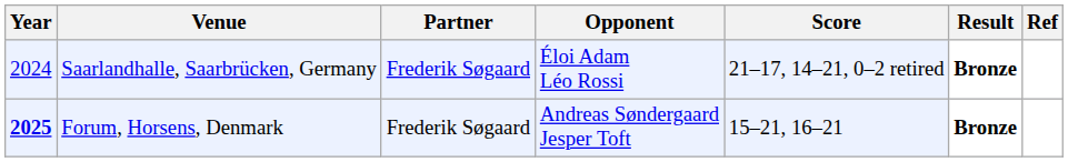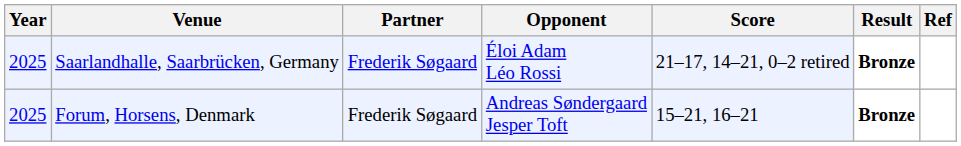 <table class="sortable wikitable" style="font-size: 90%">
 <tr>
 <th>Year</th>
 <th>Venue</th>
 <th>Partner</th>
 <th>Opponent</th>
 <th>Score</th>
 <th>Result</th>
 <th>Ref</th>
 </tr>
 <tr style="background:#ECF2FF">
-<td align="center"><a href='#'>2024</a></td>
+<td align="center"><a href='#'>2025</a></td>
 <td align="left"><a href='#'>Saarlandhalle</a>, <a href='#'>Saarbrücken</a>, Germany</td>
 <td align="left"> <a href='#'>Frederik Søgaard</a></td>
 <td align="left"> <a href='#'>Éloi Adam</a><br> <a href='#'>Léo Rossi</a></td>
 <td align="left">21–17, 14–21, 0–2 retired</td>
 <td style="text-align:left; background:white"> <strong>Bronze</strong></td>
 <td style="text-align:center; background:white"></td>
 </tr>
 <tr style="background:#ECF2FF">
-<td align="center"><strong><a href='#'>2025</a></strong></td>
+<td align="center"><a href='#'>2025</a></td>
 <td align="left"><a href='#'>Forum</a>, <a href='#'>Horsens</a>, Denmark</td>
 <td align="left"> Frederik Søgaard</td>
 <td align="left"> <a href='#'>Andreas Søndergaard</a><br> <a href='#'>Jesper Toft</a></td>
 <td align="left">15–21, 16–21</td>
 <td style="text-align:left; background:white"> <strong>Bronze</strong></td>
 <td style="text-align:center; background:white"></td>
 </tr>
 </table>
